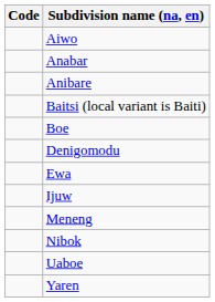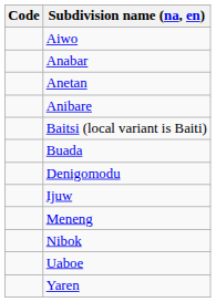 <table class="wikitable sortable">
 <tr>
 <th>Code</th>
 <th>Subdivision name (<a href='#'>na</a>, <a href='#'>en</a>)</th>
 </tr>
 <tr>
 <td></td>
 <td><a href='#'>Aiwo</a></td>
 </tr>
 <tr>
 <td></td>
 <td><a href='#'>Anabar</a></td>
 </tr>
 <tr>
 <td></td>
+<td><a href='#'>Anetan</a></td>
+</tr>
+<tr>
+<td></td>
 <td><a href='#'>Anibare</a></td>
 </tr>
 <tr>
 <td></td>
 <td><a href='#'>Baitsi</a> (local variant is Baiti)</td>
 </tr>
 <tr>
 <td></td>
-<td><a href='#'>Boe</a></td>
+<td><a href='#'>Buada</a></td>
 </tr>
 <tr>
 <td></td>
 <td><a href='#'>Denigomodu</a></td>
-</tr>
-<tr>
-<td></td>
-<td><a href='#'>Ewa</a></td>
 </tr>
 <tr>
 <td></td>
 <td><a href='#'>Ijuw</a></td>
 </tr>
 <tr>
 <td></td>
 <td><a href='#'>Meneng</a></td>
 </tr>
 <tr>
 <td></td>
 <td><a href='#'>Nibok</a></td>
 </tr>
 <tr>
 <td></td>
 <td><a href='#'>Uaboe</a></td>
 </tr>
 <tr>
 <td></td>
 <td><a href='#'>Yaren</a></td>
 </tr>
 </table>
